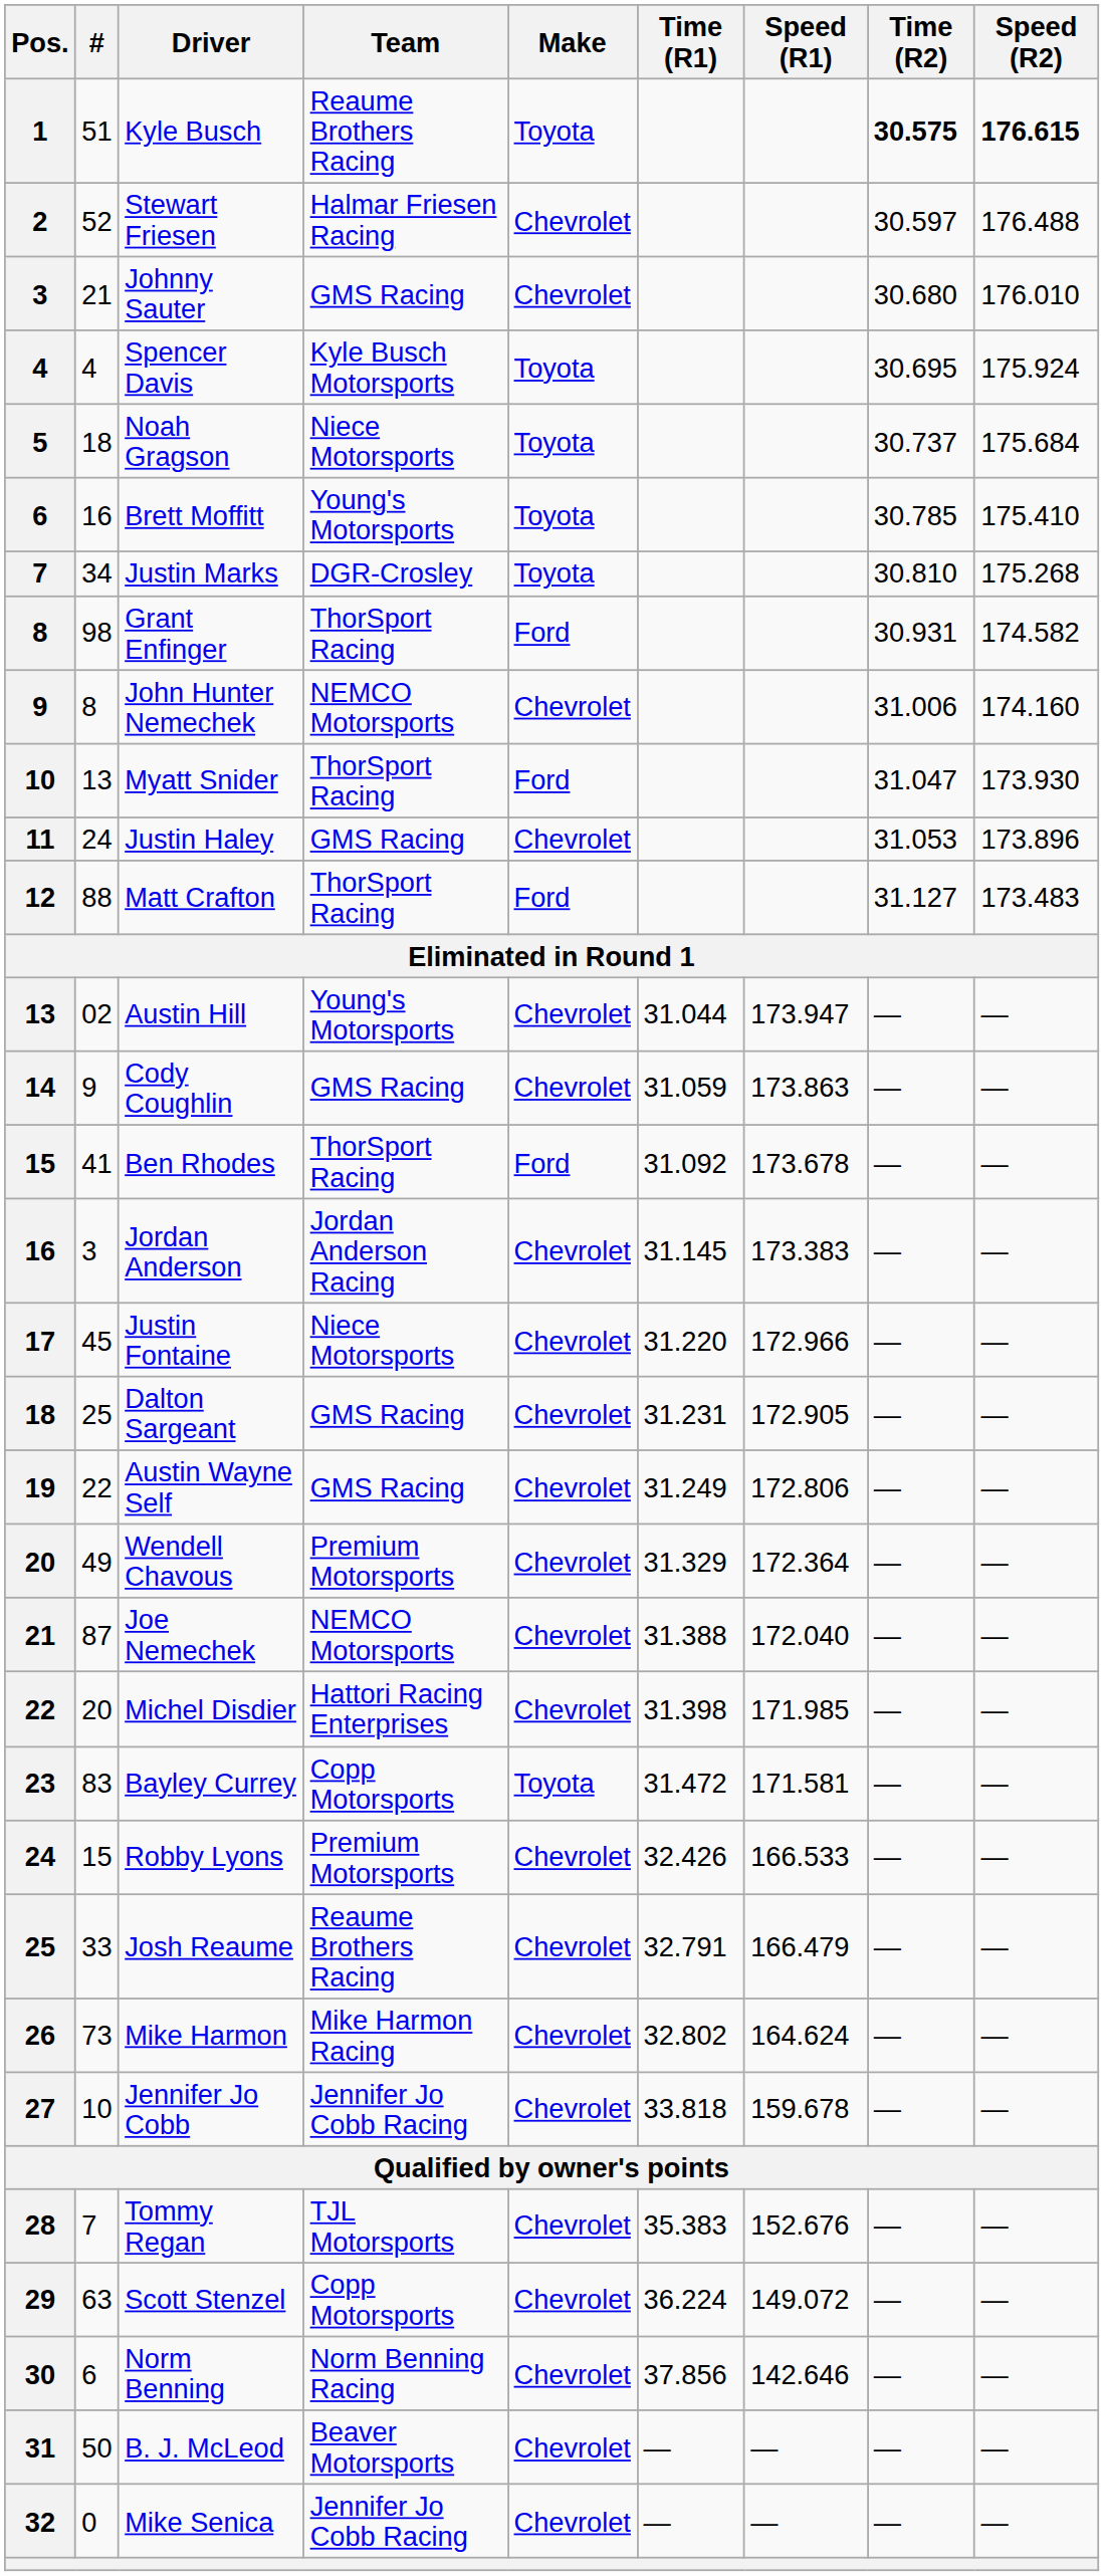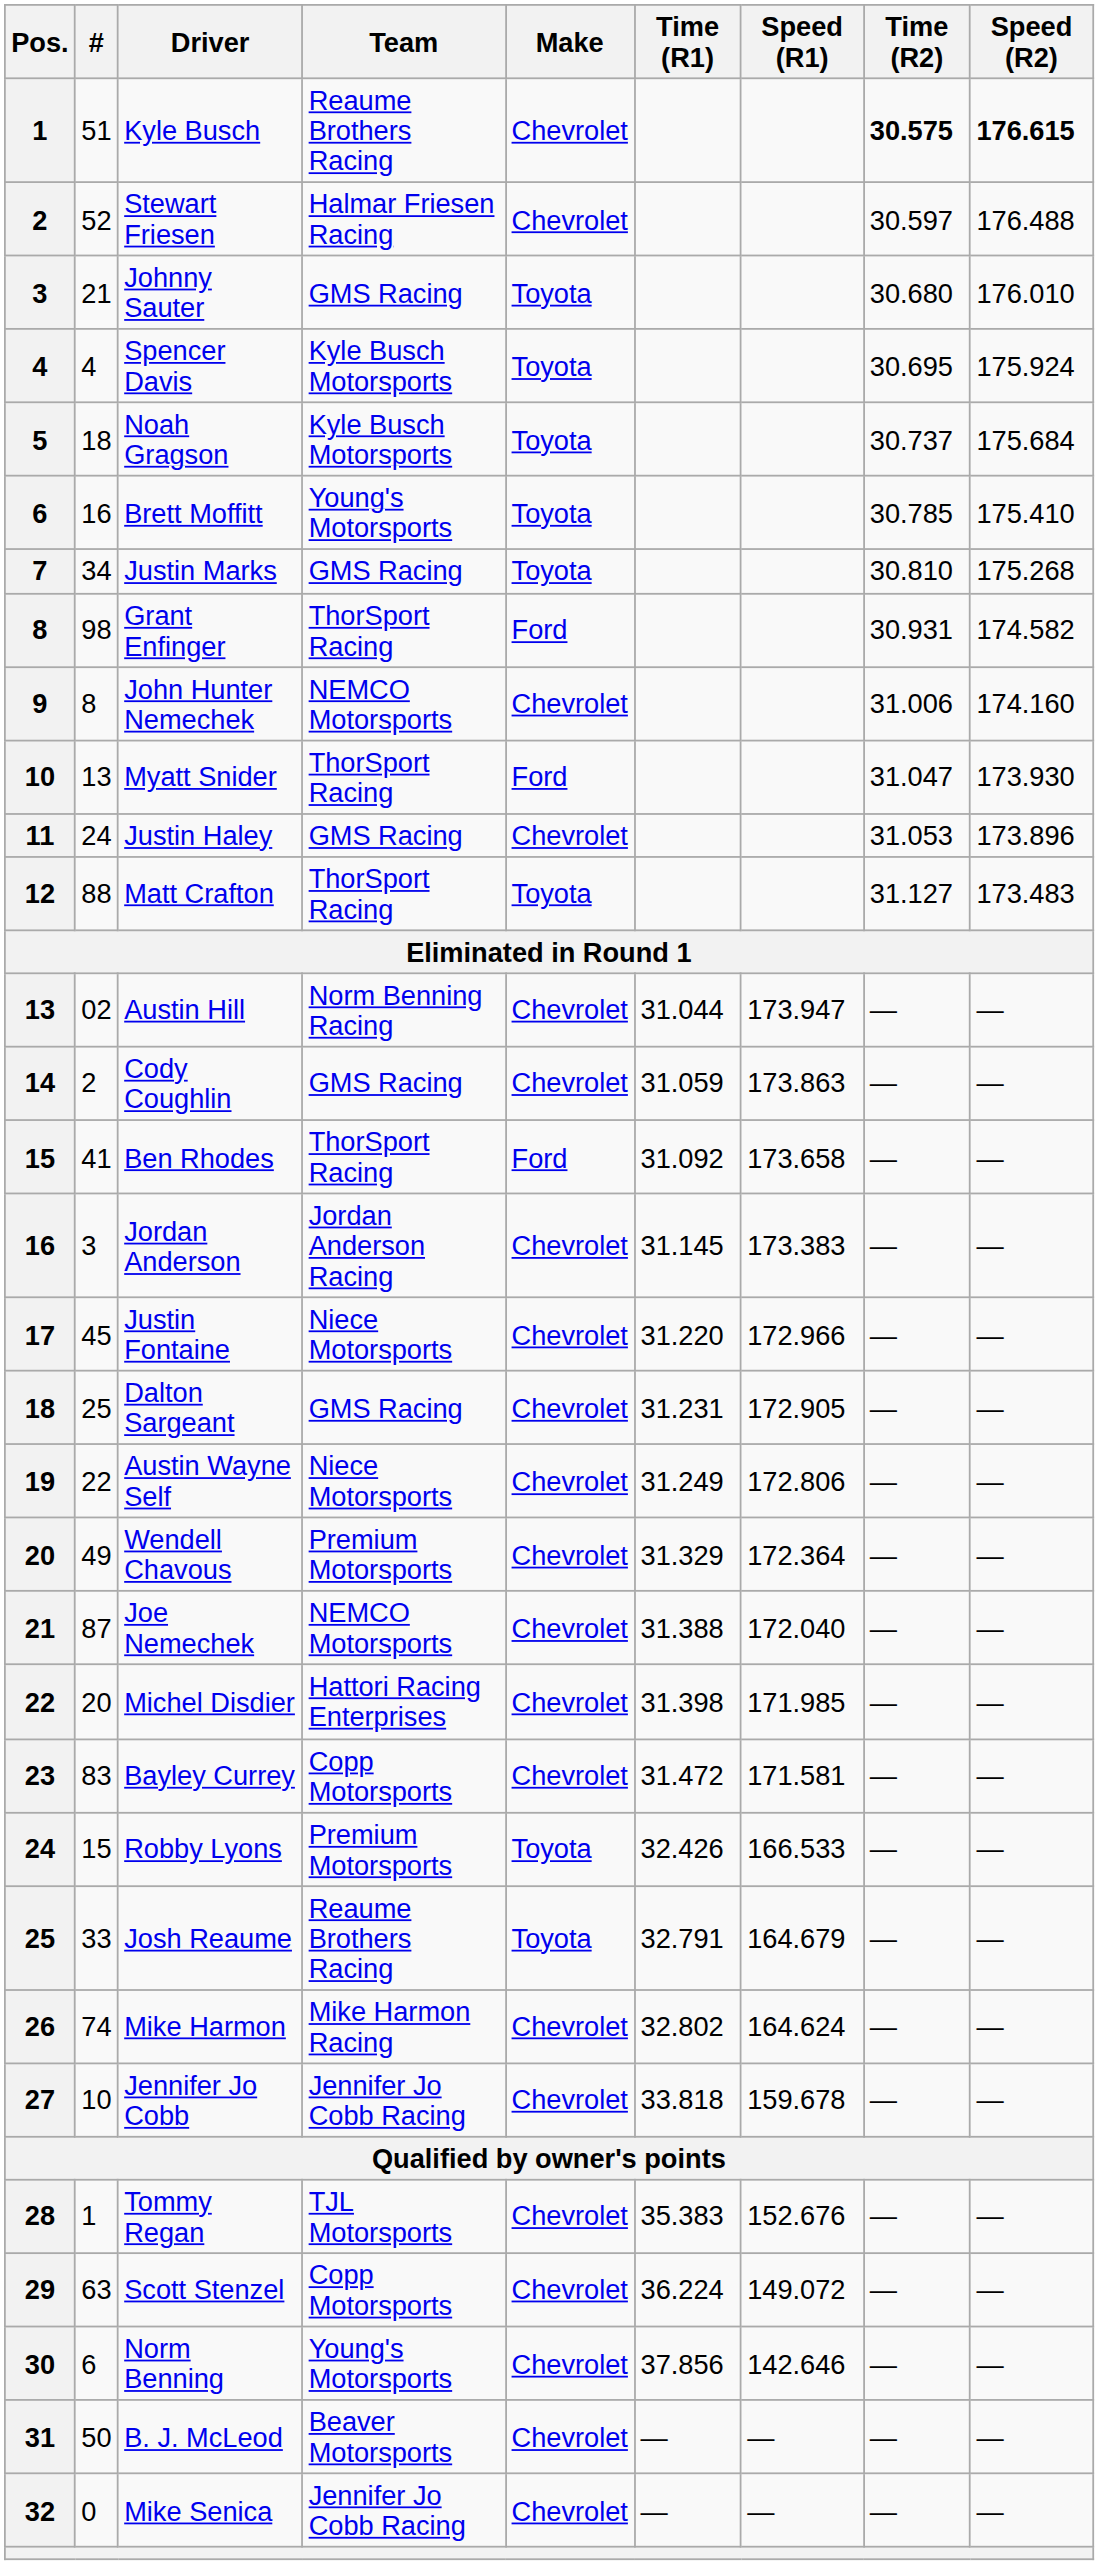 <table class="wikitable" style="font-size:95%">
 <tr>
 <th>Pos.</th>
 <th>#</th>
 <th>Driver</th>
 <th>Team</th>
 <th>Make</th>
 <th>Time (R1)</th>
 <th>Speed (R1)</th>
 <th>Time (R2)</th>
 <th>Speed (R2)</th>
 </tr>
 <tr>
 <th>1</th>
 <td>51</td>
 <td><a href='#'>Kyle Busch</a></td>
 <td><a href='#'>Reaume Brothers Racing</a></td>
-<td><a href='#'>Toyota</a></td>
+<td><a href='#'>Chevrolet</a></td>
 <td></td>
 <td></td>
 <td><strong>30.575</strong></td>
 <td><strong>176.615</strong></td>
 </tr>
 <tr>
 <th>2</th>
 <td>52</td>
 <td><a href='#'>Stewart Friesen</a></td>
 <td><a href='#'>Halmar Friesen Racing</a></td>
 <td><a href='#'>Chevrolet</a></td>
 <td></td>
 <td></td>
 <td>30.597</td>
 <td>176.488</td>
 </tr>
 <tr>
 <th>3</th>
 <td>21</td>
 <td><a href='#'>Johnny Sauter</a></td>
 <td><a href='#'>GMS Racing</a></td>
-<td><a href='#'>Chevrolet</a></td>
+<td><a href='#'>Toyota</a></td>
 <td></td>
 <td></td>
 <td>30.680</td>
 <td>176.010</td>
 </tr>
 <tr>
 <th>4</th>
 <td>4</td>
 <td><a href='#'>Spencer Davis</a></td>
 <td><a href='#'>Kyle Busch Motorsports</a></td>
 <td><a href='#'>Toyota</a></td>
 <td></td>
 <td></td>
 <td>30.695</td>
 <td>175.924</td>
 </tr>
 <tr>
 <th>5</th>
 <td>18</td>
 <td><a href='#'>Noah Gragson</a></td>
-<td><a href='#'>Niece Motorsports</a></td>
+<td><a href='#'>Kyle Busch Motorsports</a></td>
 <td><a href='#'>Toyota</a></td>
 <td></td>
 <td></td>
 <td>30.737</td>
 <td>175.684</td>
 </tr>
 <tr>
 <th>6</th>
 <td>16</td>
 <td><a href='#'>Brett Moffitt</a></td>
 <td><a href='#'>Young's Motorsports</a></td>
 <td><a href='#'>Toyota</a></td>
 <td></td>
 <td></td>
 <td>30.785</td>
 <td>175.410</td>
 </tr>
 <tr>
 <th>7</th>
 <td>34</td>
 <td><a href='#'>Justin Marks</a></td>
-<td><a href='#'>DGR-Crosley</a></td>
+<td><a href='#'>GMS Racing</a></td>
 <td><a href='#'>Toyota</a></td>
 <td></td>
 <td></td>
 <td>30.810</td>
 <td>175.268</td>
 </tr>
 <tr>
 <th>8</th>
 <td>98</td>
 <td><a href='#'>Grant Enfinger</a></td>
 <td><a href='#'>ThorSport Racing</a></td>
 <td><a href='#'>Ford</a></td>
 <td></td>
 <td></td>
 <td>30.931</td>
 <td>174.582</td>
 </tr>
 <tr>
 <th>9</th>
 <td>8</td>
 <td><a href='#'>John Hunter Nemechek</a></td>
 <td><a href='#'>NEMCO Motorsports</a></td>
 <td><a href='#'>Chevrolet</a></td>
 <td></td>
 <td></td>
 <td>31.006</td>
 <td>174.160</td>
 </tr>
 <tr>
 <th>10</th>
 <td>13</td>
 <td><a href='#'>Myatt Snider</a></td>
 <td><a href='#'>ThorSport Racing</a></td>
 <td><a href='#'>Ford</a></td>
 <td></td>
 <td></td>
 <td>31.047</td>
 <td>173.930</td>
 </tr>
 <tr>
 <th>11</th>
 <td>24</td>
 <td><a href='#'>Justin Haley</a></td>
 <td><a href='#'>GMS Racing</a></td>
 <td><a href='#'>Chevrolet</a></td>
 <td></td>
 <td></td>
 <td>31.053</td>
 <td>173.896</td>
 </tr>
 <tr>
 <th>12</th>
 <td>88</td>
 <td><a href='#'>Matt Crafton</a></td>
 <td><a href='#'>ThorSport Racing</a></td>
-<td><a href='#'>Ford</a></td>
+<td><a href='#'>Toyota</a></td>
 <td></td>
 <td></td>
 <td>31.127</td>
 <td>173.483</td>
 </tr>
 <tr>
 <th colspan="9">Eliminated in Round 1</th>
 </tr>
 <tr>
 <th>13</th>
 <td>02</td>
 <td><a href='#'>Austin Hill</a></td>
-<td><a href='#'>Young's Motorsports</a></td>
+<td><a href='#'>Norm Benning Racing</a></td>
 <td><a href='#'>Chevrolet</a></td>
 <td>31.044</td>
 <td>173.947</td>
 <td>—</td>
 <td>—</td>
 </tr>
 <tr>
 <th>14</th>
-<td>9</td>
+<td>2</td>
 <td><a href='#'>Cody Coughlin</a></td>
 <td><a href='#'>GMS Racing</a></td>
 <td><a href='#'>Chevrolet</a></td>
 <td>31.059</td>
 <td>173.863</td>
 <td>—</td>
 <td>—</td>
 </tr>
 <tr>
 <th>15</th>
 <td>41</td>
 <td><a href='#'>Ben Rhodes</a></td>
 <td><a href='#'>ThorSport Racing</a></td>
 <td><a href='#'>Ford</a></td>
 <td>31.092</td>
-<td>173.678</td>
+<td>173.658</td>
 <td>—</td>
 <td>—</td>
 </tr>
 <tr>
 <th>16</th>
 <td>3</td>
 <td><a href='#'>Jordan Anderson</a></td>
 <td><a href='#'>Jordan Anderson Racing</a></td>
 <td><a href='#'>Chevrolet</a></td>
 <td>31.145</td>
 <td>173.383</td>
 <td>—</td>
 <td>—</td>
 </tr>
 <tr>
 <th>17</th>
 <td>45</td>
 <td><a href='#'>Justin Fontaine</a></td>
 <td><a href='#'>Niece Motorsports</a></td>
 <td><a href='#'>Chevrolet</a></td>
 <td>31.220</td>
 <td>172.966</td>
 <td>—</td>
 <td>—</td>
 </tr>
 <tr>
 <th>18</th>
 <td>25</td>
 <td><a href='#'>Dalton Sargeant</a></td>
 <td><a href='#'>GMS Racing</a></td>
 <td><a href='#'>Chevrolet</a></td>
 <td>31.231</td>
 <td>172.905</td>
 <td>—</td>
 <td>—</td>
 </tr>
 <tr>
 <th>19</th>
 <td>22</td>
 <td><a href='#'>Austin Wayne Self</a></td>
-<td><a href='#'>GMS Racing</a></td>
+<td><a href='#'>Niece Motorsports</a></td>
 <td><a href='#'>Chevrolet</a></td>
 <td>31.249</td>
 <td>172.806</td>
 <td>—</td>
 <td>—</td>
 </tr>
 <tr>
 <th>20</th>
 <td>49</td>
 <td><a href='#'>Wendell Chavous</a></td>
 <td><a href='#'>Premium Motorsports</a></td>
 <td><a href='#'>Chevrolet</a></td>
 <td>31.329</td>
 <td>172.364</td>
 <td>—</td>
 <td>—</td>
 </tr>
 <tr>
 <th>21</th>
 <td>87</td>
 <td><a href='#'>Joe Nemechek</a></td>
 <td><a href='#'>NEMCO Motorsports</a></td>
 <td><a href='#'>Chevrolet</a></td>
 <td>31.388</td>
 <td>172.040</td>
 <td>—</td>
 <td>—</td>
 </tr>
 <tr>
 <th>22</th>
 <td>20</td>
 <td><a href='#'>Michel Disdier</a></td>
 <td><a href='#'>Hattori Racing Enterprises</a></td>
 <td><a href='#'>Chevrolet</a></td>
 <td>31.398</td>
 <td>171.985</td>
 <td>—</td>
 <td>—</td>
 </tr>
 <tr>
 <th>23</th>
 <td>83</td>
 <td><a href='#'>Bayley Currey</a></td>
 <td><a href='#'>Copp Motorsports</a></td>
-<td><a href='#'>Toyota</a></td>
+<td><a href='#'>Chevrolet</a></td>
 <td>31.472</td>
 <td>171.581</td>
 <td>—</td>
 <td>—</td>
 </tr>
 <tr>
 <th>24</th>
 <td>15</td>
 <td><a href='#'>Robby Lyons</a></td>
 <td><a href='#'>Premium Motorsports</a></td>
-<td><a href='#'>Chevrolet</a></td>
+<td><a href='#'>Toyota</a></td>
 <td>32.426</td>
 <td>166.533</td>
 <td>—</td>
 <td>—</td>
 </tr>
 <tr>
 <th>25</th>
 <td>33</td>
 <td><a href='#'>Josh Reaume</a></td>
 <td><a href='#'>Reaume Brothers Racing</a></td>
-<td><a href='#'>Chevrolet</a></td>
+<td><a href='#'>Toyota</a></td>
 <td>32.791</td>
-<td>166.479</td>
+<td>164.679</td>
 <td>—</td>
 <td>—</td>
 </tr>
 <tr>
 <th>26</th>
-<td>73</td>
+<td>74</td>
 <td><a href='#'>Mike Harmon</a></td>
 <td><a href='#'>Mike Harmon Racing</a></td>
 <td><a href='#'>Chevrolet</a></td>
 <td>32.802</td>
 <td>164.624</td>
 <td>—</td>
 <td>—</td>
 </tr>
 <tr>
 <th>27</th>
 <td>10</td>
 <td><a href='#'>Jennifer Jo Cobb</a></td>
 <td><a href='#'>Jennifer Jo Cobb Racing</a></td>
 <td><a href='#'>Chevrolet</a></td>
 <td>33.818</td>
 <td>159.678</td>
 <td>—</td>
 <td>—</td>
 </tr>
 <tr>
 <th colspan="9">Qualified by owner's points</th>
 </tr>
 <tr>
 <th>28</th>
-<td>7</td>
+<td>1</td>
 <td><a href='#'>Tommy Regan</a></td>
 <td><a href='#'>TJL Motorsports</a></td>
 <td><a href='#'>Chevrolet</a></td>
 <td>35.383</td>
 <td>152.676</td>
 <td>—</td>
 <td>—</td>
 </tr>
 <tr>
 <th>29</th>
 <td>63</td>
 <td><a href='#'>Scott Stenzel</a></td>
 <td><a href='#'>Copp Motorsports</a></td>
 <td><a href='#'>Chevrolet</a></td>
 <td>36.224</td>
 <td>149.072</td>
 <td>—</td>
 <td>—</td>
 </tr>
 <tr>
 <th>30</th>
 <td>6</td>
 <td><a href='#'>Norm Benning</a></td>
-<td><a href='#'>Norm Benning Racing</a></td>
+<td><a href='#'>Young's Motorsports</a></td>
 <td><a href='#'>Chevrolet</a></td>
 <td>37.856</td>
 <td>142.646</td>
 <td>—</td>
 <td>—</td>
 </tr>
 <tr>
 <th>31</th>
 <td>50</td>
 <td><a href='#'>B. J. McLeod</a></td>
 <td><a href='#'>Beaver Motorsports</a></td>
 <td><a href='#'>Chevrolet</a></td>
 <td>—</td>
 <td>—</td>
 <td>—</td>
 <td>—</td>
 </tr>
 <tr>
 <th>32</th>
 <td>0</td>
 <td><a href='#'>Mike Senica</a></td>
 <td><a href='#'>Jennifer Jo Cobb Racing</a></td>
 <td><a href='#'>Chevrolet</a></td>
 <td>—</td>
 <td>—</td>
 <td>—</td>
 <td>—</td>
 </tr>
 <tr>
 <th colspan="9"></th>
 </tr>
 </table>
